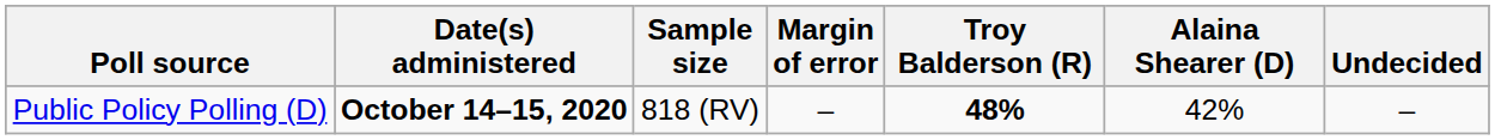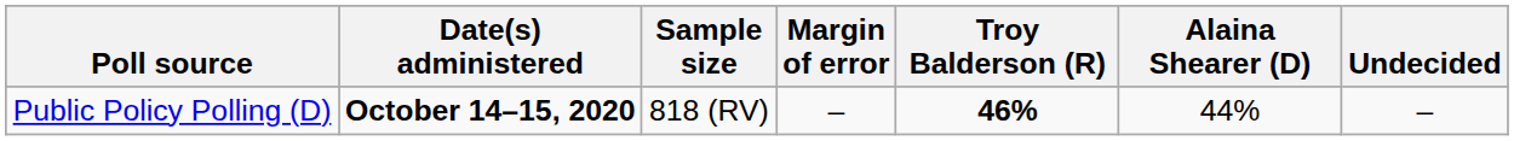 <table class="wikitable" style="font-size:90%;text-align:center;">
 <tr valign=bottom>
 <th>Poll source</th>
 <th>Date(s)<br>administered</th>
 <th>Sample<br>size</th>
 <th>Margin<br>of error</th>
 <th style="width:100px;">Troy<br>Balderson (R)</th>
 <th style="width:100px;">Alaina<br>Shearer (D)</th>
 <th>Undecided</th>
 </tr>
 <tr>
 <td style="text-align:left;"><a href='#'>Public Policy Polling (D)</a></td>
 <td><strong>October 14–15, 2020</strong></td>
 <td>818 (RV)</td>
 <td>–</td>
-<td><strong>48%</strong></td>
-<td>42%</td>
+<td><strong>46%</strong></td>
+<td>44%</td>
 <td>–</td>
 </tr>
 </table>
